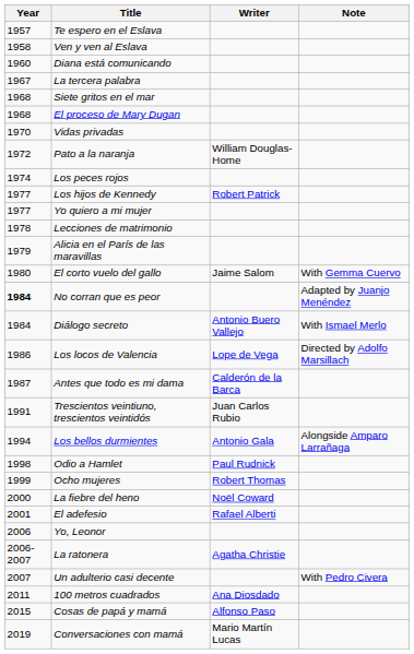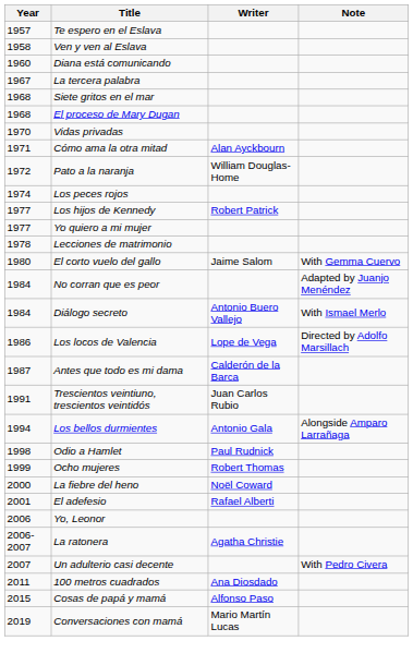 <table class="wikitable sortable">
 <tr>
 <th>Year</th>
 <th>Title</th>
 <th>Writer</th>
 <th>Note</th>
 </tr>
 <tr>
 <td>1957</td>
 <td><em>Te espero en el Eslava</em></td>
 <td></td>
 <td></td>
 </tr>
 <tr>
 <td>1958</td>
 <td><em>Ven y ven al Eslava</em></td>
 <td></td>
 <td></td>
 </tr>
 <tr>
 <td>1960</td>
 <td><em>Diana está comunicando</em></td>
 <td></td>
 <td></td>
 </tr>
 <tr>
 <td>1967</td>
 <td><em>La tercera palabra</em></td>
 <td></td>
 <td></td>
 </tr>
 <tr>
 <td>1968</td>
 <td><em>Siete gritos en el mar</em></td>
 <td></td>
 <td></td>
 </tr>
 <tr>
 <td>1968</td>
 <td><em><a href='#'>El proceso de Mary Dugan</a></em></td>
 <td></td>
 <td></td>
 </tr>
 <tr>
 <td>1970</td>
 <td><em>Vidas privadas</em></td>
 <td></td>
 <td></td>
 </tr>
 <tr>
+<td>1971</td>
+<td><em>Cómo ama la otra mitad</em></td>
+<td><a href='#'>Alan Ayckbourn</a></td>
+<td></td>
+</tr>
+<tr>
 <td>1972</td>
 <td><em>Pato a la naranja</em></td>
 <td>William Douglas-Home</td>
 <td></td>
 </tr>
 <tr>
 <td>1974</td>
 <td><em> Los peces rojos</em></td>
 <td></td>
 <td></td>
 </tr>
 <tr>
 <td>1977</td>
 <td><em>Los hijos de Kennedy</em></td>
 <td><a href='#'>Robert Patrick</a></td>
 <td></td>
 </tr>
 <tr>
 <td>1977</td>
 <td><em>Yo quiero a mi mujer</em></td>
 <td></td>
 <td></td>
 </tr>
 <tr>
 <td>1978</td>
 <td><em>Lecciones de matrimonio</em></td>
 <td></td>
 <td></td>
 </tr>
 <tr>
-<td>1979</td>
-<td><em>Alicia en el París de las maravillas</em></td>
-<td></td>
-<td></td>
-</tr>
-<tr>
 <td>1980</td>
 <td><em>El corto vuelo del gallo</em></td>
 <td>Jaime Salom</td>
 <td>With <a href='#'>Gemma Cuervo</a></td>
 </tr>
 <tr>
-<td><strong>1984</strong></td>
+<td>1984</td>
 <td><em>No corran que es peor</em></td>
 <td></td>
 <td>Adapted by <a href='#'>Juanjo Menéndez</a></td>
 </tr>
 <tr>
 <td>1984</td>
 <td><em>Diálogo secreto</em></td>
 <td><a href='#'>Antonio Buero Vallejo</a></td>
 <td>With <a href='#'>Ismael Merlo</a></td>
 </tr>
 <tr>
 <td>1986</td>
 <td><em>Los locos de Valencia</em></td>
 <td><a href='#'>Lope de Vega</a></td>
 <td>Directed by <a href='#'>Adolfo Marsillach</a></td>
 </tr>
 <tr>
 <td>1987</td>
 <td><em>Antes que todo es mi dama</em></td>
 <td><a href='#'>Calderón de la Barca</a></td>
 <td></td>
 </tr>
 <tr>
 <td>1991</td>
 <td><em>Trescientos veintiuno, trescientos veintidós</em></td>
 <td>Juan Carlos Rubio</td>
 <td></td>
 </tr>
 <tr>
 <td>1994</td>
 <td><em><a href='#'>Los bellos durmientes</a></em></td>
 <td><a href='#'>Antonio Gala</a></td>
 <td>Alongside <a href='#'>Amparo Larrañaga</a></td>
 </tr>
 <tr>
 <td>1998</td>
 <td><em>Odio a Hamlet</em></td>
 <td><a href='#'>Paul Rudnick</a></td>
 <td></td>
 </tr>
 <tr>
 <td>1999</td>
 <td><em>Ocho mujeres</em></td>
 <td><a href='#'>Robert Thomas</a></td>
 <td></td>
 </tr>
 <tr>
 <td>2000</td>
 <td><em>La fiebre del heno</em></td>
 <td><a href='#'>Noël Coward</a></td>
 <td></td>
 </tr>
 <tr>
 <td>2001</td>
 <td><em>El adefesio</em></td>
 <td><a href='#'>Rafael Alberti</a></td>
 <td></td>
 </tr>
 <tr>
 <td>2006</td>
 <td><em>Yo, Leonor</em></td>
 <td></td>
 <td></td>
 </tr>
 <tr>
 <td>2006-2007</td>
 <td><em>La ratonera</em></td>
 <td><a href='#'>Agatha Christie</a></td>
 <td></td>
 </tr>
 <tr>
 <td>2007</td>
 <td><em>Un adulterio casi decente</em></td>
 <td></td>
 <td>With <a href='#'>Pedro Civera</a></td>
 </tr>
 <tr>
 <td>2011</td>
 <td><em>100 metros cuadrados</em></td>
 <td><a href='#'>Ana Diosdado</a></td>
 <td></td>
 </tr>
 <tr>
 <td>2015</td>
 <td><em>Cosas de papá y mamá</em></td>
 <td><a href='#'>Alfonso Paso</a></td>
 <td></td>
 </tr>
 <tr>
 <td>2019</td>
 <td><em>Conversaciones con mamá</em></td>
 <td>Mario Martín Lucas</td>
 <td></td>
 </tr>
 </table>
